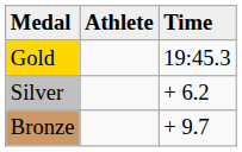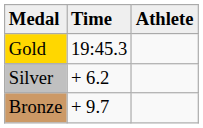 <table class="wikitable">
 <tr style="background:#efefef;">
 <td><strong>Medal</strong></td>
+<td><strong>Time</strong></td>
 <td><strong>Athlete</strong></td>
-<td><strong>Time</strong></td>
 </tr>
 <tr>
 <td style="background:gold;">Gold</td>
+<td>19:45.3</td>
 <td></td>
-<td>19:45.3</td>
 </tr>
 <tr>
 <td style="background:silver;">Silver</td>
+<td>+ 6.2</td>
 <td></td>
-<td>+ 6.2</td>
 </tr>
 <tr>
 <td style="background:#c96;">Bronze</td>
+<td>+ 9.7</td>
 <td></td>
-<td>+ 9.7</td>
 </tr>
 </table>
